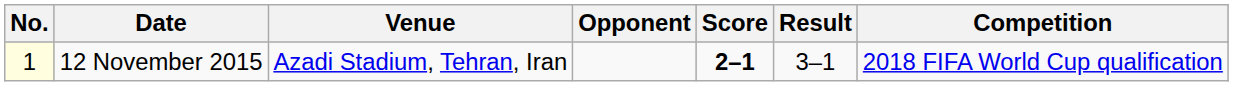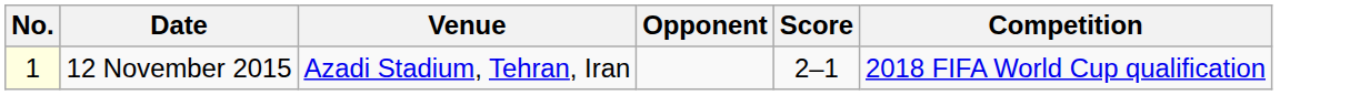 <table class="wikitable sortable">
 <tr>
 <th scope="col">No.</th>
 <th scope="col">Date</th>
 <th scope="col">Venue</th>
 <th scope="col">Opponent</th>
 <th scope="col">Score</th>
-<th scope="col">Result</th>
 <th scope="col">Competition</th>
 </tr>
 <tr>
 <td style="background: lightyellow; text-align:center">1</td>
 <td>12 November 2015</td>
 <td><a href='#'>Azadi Stadium</a>, <a href='#'>Tehran</a>, Iran</td>
 <td></td>
-<td style="text-align:center"><strong>2–1</strong></td>
-<td style="text-align:center">3–1</td>
+<td style="text-align:center">2–1</td>
 <td><a href='#'>2018 FIFA World Cup qualification</a></td>
 </tr>
 </table>
